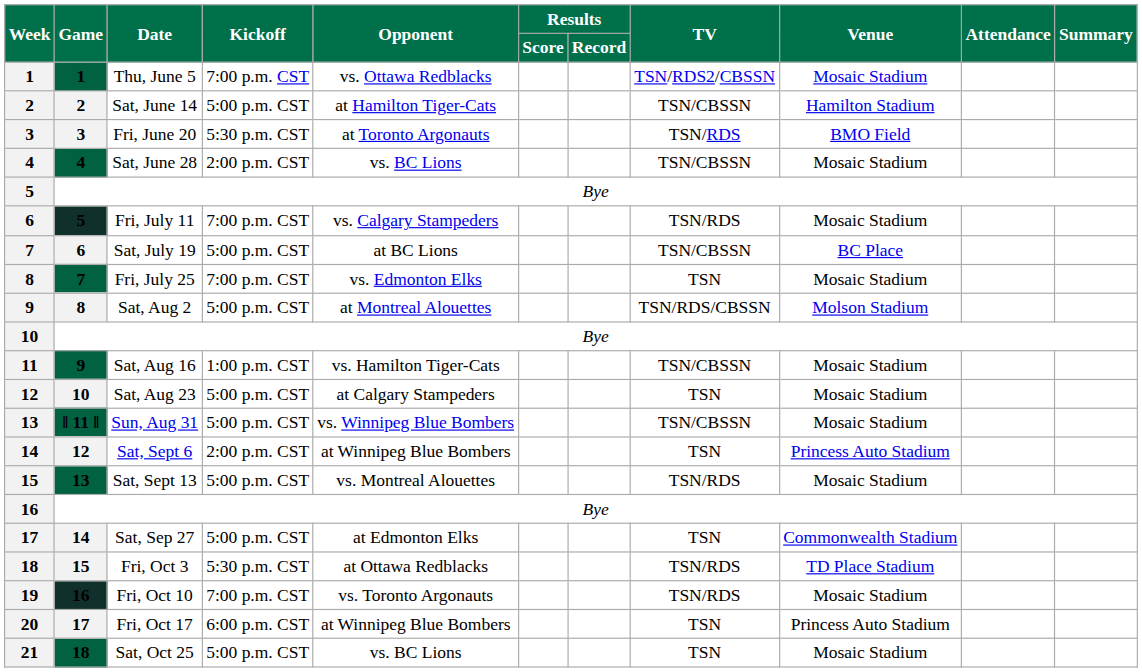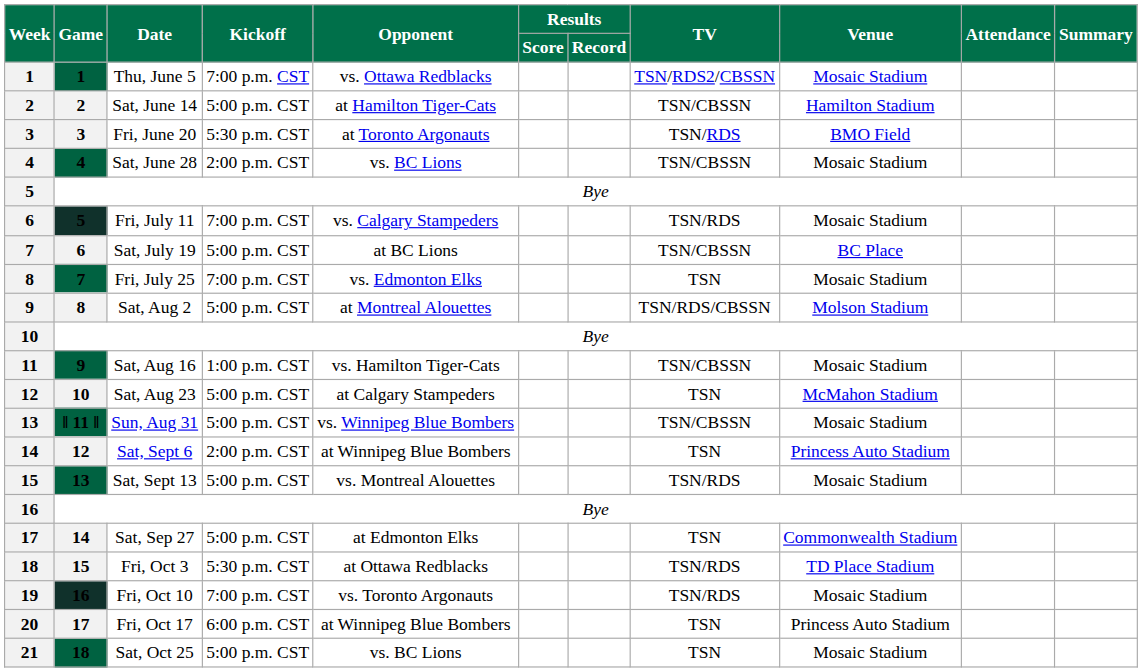 <table class="wikitable" style="font-size: 95%;">
 <tr>
 <th style="background:#00704A;color:White;" rowspan=2>Week</th>
 <th style="background:#00704A;color:White;" rowspan=2>Game</th>
 <th style="background:#00704A;color:White;" rowspan=2>Date</th>
 <th style="background:#00704A;color:White;" rowspan=2>Kickoff</th>
 <th style="background:#00704A;color:White;" rowspan=2>Opponent</th>
 <th style="background:#00704A;color:White;" colspan=2>Results</th>
 <th style="background:#00704A;color:White;" rowspan=2>TV</th>
 <th style="background:#00704A;color:White;" rowspan=2>Venue</th>
 <th style="background:#00704A;color:White;" rowspan=2>Attendance</th>
 <th style="background:#00704A;color:White;" rowspan=2>Summary</th>
 </tr>
 <tr>
 <th style="background:#00704A;color:White;">Score</th>
 <th style="background:#00704A;color:White;">Record</th>
 </tr>
 <tr align="center" bgcolor="#ffffff">
 <th align="center"><strong>1</strong></th>
 <th style="text-align:center; background:#006241;"><span><strong>1</strong></span></th>
 <td align="center">Thu, June 5</td>
 <td align="center">7:00 p.m. <a href='#'>CST</a></td>
 <td align="center">vs. <a href='#'>Ottawa Redblacks</a></td>
 <td align="center"></td>
 <td align="center"></td>
 <td align="center"><a href='#'>TSN</a>/<a href='#'>RDS2</a>/<a href='#'>CBSSN</a></td>
 <td align="center"><a href='#'>Mosaic Stadium</a></td>
 <td align="center"></td>
 <td align="center"></td>
 </tr>
 <tr align="center" bgcolor="#ffffff">
 <th align="center"><strong>2</strong></th>
 <th align="center"><strong>2</strong></th>
 <td align="center">Sat, June 14</td>
 <td align="center">5:00 p.m. CST</td>
 <td align="center">at <a href='#'>Hamilton Tiger-Cats</a></td>
 <td align="center"></td>
 <td align="center"></td>
 <td align="center">TSN/CBSSN</td>
 <td align="center"><a href='#'>Hamilton Stadium</a></td>
 <td align="center"></td>
 <td align="center"></td>
 </tr>
 <tr align="center" bgcolor="#ffffff">
 <th align="center"><strong>3</strong></th>
 <th align="center"><strong>3</strong></th>
 <td align="center">Fri, June 20</td>
 <td align="center">5:30 p.m. CST</td>
 <td align="center">at <a href='#'>Toronto Argonauts</a></td>
 <td align="center"></td>
 <td align="center"></td>
 <td align="center">TSN/<a href='#'>RDS</a></td>
 <td align="center"><a href='#'>BMO Field</a></td>
 <td align="center"></td>
 <td align="center"></td>
 </tr>
 <tr align="center" bgcolor="#ffffff">
 <th align="center"><strong>4</strong></th>
 <th style="text-align:center; background:#006241;"><span><strong>4</strong></span></th>
 <td align="center">Sat, June 28</td>
 <td align="center">2:00 p.m. CST</td>
 <td align="center">vs. <a href='#'>BC Lions</a></td>
 <td align="center"></td>
 <td align="center"></td>
 <td align="center">TSN/CBSSN</td>
 <td align="center">Mosaic Stadium</td>
 <td align="center"></td>
 <td align="center"></td>
 </tr>
 <tr align="center" bgcolor="#ffffff">
 <th align="center"><strong>5</strong></th>
 <td colspan=10 align="center" valign="middle"><em>Bye</em></td>
 </tr>
 <tr align="center" bgcolor="#ffffff">
 <th align="center"><strong>6</strong></th>
 <th style="text-align:center; background:#10312B;"><span><strong>5</strong></span></th>
 <td align="center">Fri, July 11</td>
 <td align="center">7:00 p.m. CST</td>
 <td align="center">vs. <a href='#'>Calgary Stampeders</a></td>
 <td align="center"></td>
 <td align="center"></td>
 <td align="center">TSN/RDS</td>
 <td align="center">Mosaic Stadium</td>
 <td align="center"></td>
 <td align="center"></td>
 </tr>
 <tr align="center" bgcolor="#ffffff">
 <th align="center"><strong>7</strong></th>
 <th align="center"><strong>6</strong></th>
 <td align="center">Sat, July 19</td>
 <td align="center">5:00 p.m. CST</td>
 <td align="center">at BC Lions</td>
 <td align="center"></td>
 <td align="center"></td>
 <td align="center">TSN/CBSSN</td>
 <td align="center"><a href='#'>BC Place</a></td>
 <td align="center"></td>
 <td align="center"></td>
 </tr>
 <tr align="center" bgcolor="#ffffff">
 <th align="center"><strong>8</strong></th>
 <th style="text-align:center; background:#006241;"><span><strong>7</strong></span></th>
 <td align="center">Fri, July 25</td>
 <td align="center">7:00 p.m. CST</td>
 <td align="center">vs. <a href='#'>Edmonton Elks</a></td>
 <td align="center"></td>
 <td align="center"></td>
 <td align="center">TSN</td>
 <td align="center">Mosaic Stadium</td>
 <td align="center"></td>
 <td align="center"></td>
 </tr>
 <tr align="center" bgcolor="#ffffff">
 <th align="center"><strong>9</strong></th>
 <th align="center"><strong>8</strong></th>
 <td align="center">Sat, Aug 2</td>
 <td align="center">5:00 p.m. CST</td>
 <td align="center">at <a href='#'>Montreal Alouettes</a></td>
 <td align="center"></td>
 <td align="center"></td>
 <td align="center">TSN/RDS/CBSSN</td>
 <td align="center"><a href='#'>Molson Stadium</a></td>
 <td align="center"></td>
 <td align="center"></td>
 </tr>
 <tr align="center" bgcolor="#ffffff">
 <th align="center"><strong>10</strong></th>
 <td colspan=10 align="center" valign="middle"><em>Bye</em></td>
 </tr>
 <tr align="center" bgcolor="#ffffff">
 <th align="center"><strong>11</strong></th>
 <th style="text-align:center; background:#006241;"><span><strong>9</strong></span></th>
 <td align="center">Sat, Aug 16</td>
 <td align="center">1:00 p.m. CST</td>
 <td align="center">vs. Hamilton Tiger-Cats</td>
 <td align="center"></td>
 <td align="center"></td>
 <td align="center">TSN/CBSSN</td>
 <td align="center">Mosaic Stadium</td>
 <td align="center"></td>
 <td align="center"></td>
 </tr>
 <tr align="center" bgcolor="#ffffff">
 <th align="center"><strong>12</strong></th>
 <th align="center"><strong>10</strong></th>
 <td align="center">Sat, Aug 23</td>
 <td align="center">5:00 p.m. CST</td>
 <td align="center">at Calgary Stampeders</td>
 <td align="center"></td>
 <td align="center"></td>
 <td align="center">TSN</td>
-<td align="center">Mosaic Stadium</td>
+<td align="center"><a href='#'>McMahon Stadium</a></td>
 <td align="center"></td>
 <td align="center"></td>
 </tr>
 <tr align="center" bgcolor="#ffffff">
 <th align="center"><strong>13</strong></th>
 <th style="text-align:center; background:#006241;"><span><strong>ǁ 11 ǁ</strong></span></th>
 <td align="center"><a href='#'>Sun, Aug 31</a></td>
 <td align="center">5:00 p.m. CST</td>
 <td align="center">vs. <a href='#'>Winnipeg Blue Bombers</a></td>
 <td align="center"></td>
 <td align="center"></td>
 <td align="center">TSN/CBSSN</td>
 <td align="center">Mosaic Stadium</td>
 <td align="center"></td>
 <td align="center"></td>
 </tr>
 <tr align="center" bgcolor="#ffffff">
 <th align="center"><strong>14</strong></th>
 <th align="center"><strong>12</strong></th>
 <td align="center"><a href='#'>Sat, Sept 6</a></td>
 <td align="center">2:00 p.m. CST</td>
 <td align="center">at Winnipeg Blue Bombers</td>
 <td align="center"></td>
 <td align="center"></td>
 <td align="center">TSN</td>
 <td align="center"><a href='#'>Princess Auto Stadium</a></td>
 <td align="center"></td>
 <td align="center"></td>
 </tr>
 <tr align="center" bgcolor="#ffffff">
 <th align="center"><strong>15</strong></th>
 <th style="text-align:center; background:#006241;"><span><strong>13</strong></span></th>
 <td align="center">Sat, Sept 13</td>
 <td align="center">5:00 p.m. CST</td>
 <td align="center">vs. Montreal Alouettes</td>
 <td align="center"></td>
 <td align="center"></td>
 <td align="center">TSN/RDS</td>
 <td align="center">Mosaic Stadium</td>
 <td align="center"></td>
 <td align="center"></td>
 </tr>
 <tr align="center" bgcolor="#ffffff">
 <th align="center"><strong>16</strong></th>
 <td colspan=10 align="center" valign="middle"><em>Bye</em></td>
 </tr>
 <tr align="center" bgcolor="#ffffff">
 <th align="center"><strong>17</strong></th>
 <th align="center"><strong>14</strong></th>
 <td align="center">Sat, Sep 27</td>
 <td align="center">5:00 p.m. CST</td>
 <td align="center">at Edmonton Elks</td>
 <td align="center"></td>
 <td align="center"></td>
 <td align="center">TSN</td>
 <td align="center"><a href='#'>Commonwealth Stadium</a></td>
 <td align="center"></td>
 <td align="center"></td>
 </tr>
 <tr align="center" bgcolor="#ffffff">
 <th align="center"><strong>18</strong></th>
 <th align="center"><strong>15</strong></th>
 <td align="center">Fri, Oct 3</td>
 <td align="center">5:30 p.m. CST</td>
 <td align="center">at Ottawa Redblacks</td>
 <td align="center"></td>
 <td align="center"></td>
 <td align="center">TSN/RDS</td>
 <td align="center"><a href='#'>TD Place Stadium</a></td>
 <td align="center"></td>
 <td align="center"></td>
 </tr>
 <tr align="center" bgcolor="#ffffff">
 <th align="center"><strong>19</strong></th>
 <th style="text-align:center; background:#10312B;"><span><strong>16</strong></span></th>
 <td align="center">Fri, Oct 10</td>
 <td align="center">7:00 p.m. CST</td>
 <td align="center">vs. Toronto Argonauts</td>
 <td align="center"></td>
 <td align="center"></td>
 <td align="center">TSN/RDS</td>
 <td align="center">Mosaic Stadium</td>
 <td align="center"></td>
 <td align="center"></td>
 </tr>
 <tr align="center" bgcolor="#ffffff">
 <th align="center"><strong>20</strong></th>
 <th align="center"><strong>17</strong></th>
 <td align="center">Fri, Oct 17</td>
 <td align="center">6:00 p.m. CST</td>
 <td align="center">at Winnipeg Blue Bombers</td>
 <td align="center"></td>
 <td align="center"></td>
 <td align="center">TSN</td>
 <td align="center">Princess Auto Stadium</td>
 <td align="center"></td>
 <td align="center"></td>
 </tr>
 <tr align="center" bgcolor="#ffffff">
 <th align="center"><strong>21</strong></th>
 <th style="text-align:center; background:#006241;"><span><strong>18</strong></span></th>
 <td align="center">Sat, Oct 25</td>
 <td align="center">5:00 p.m. CST</td>
 <td align="center">vs. BC Lions</td>
 <td align="center"></td>
 <td align="center"></td>
 <td align="center">TSN</td>
 <td align="center">Mosaic Stadium</td>
 <td align="center"></td>
 <td align="center"></td>
 </tr>
 </table>
